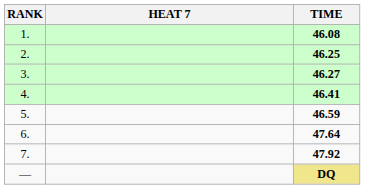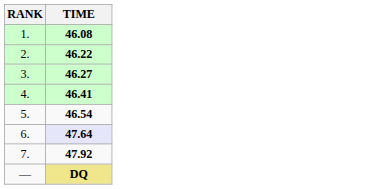 <table class="wikitable" style="border-collapse: collapse; font-size: 90%;">
 <tr>
 <th>RANK</th>
-<th style="width: 20em">HEAT 7</th>
 <th style="width: 5em">TIME</th>
 </tr>
 <tr style="background:#ccffcc;">
 <td align="center">1.</td>
-<td></td>
 <td align="center"><strong>46.08</strong></td>
 </tr>
 <tr style="background:#ccffcc;">
 <td align="center">2.</td>
-<td></td>
-<td align="center"><strong>46.25</strong></td>
+<td align="center"><strong>46.22</strong></td>
 </tr>
 <tr style="background:#ccffcc;">
 <td align="center">3.</td>
-<td></td>
 <td align="center"><strong>46.27</strong></td>
 </tr>
 <tr style="background:#ccffcc;">
 <td align="center">4.</td>
-<td></td>
 <td align="center"><strong>46.41</strong></td>
 </tr>
 <tr>
 <td align="center">5.</td>
-<td></td>
-<td align="center"><strong>46.59</strong></td>
+<td align="center"><strong>46.54</strong></td>
 </tr>
 <tr>
 <td align="center">6.</td>
-<td></td>
-<td align="center"><strong>47.64</strong></td>
+<td align="center" style="background: lavender;"><strong>47.64</strong></td>
 </tr>
 <tr>
 <td align="center">7.</td>
-<td></td>
 <td align="center"><strong>47.92</strong></td>
 </tr>
 <tr>
 <td align="center">—</td>
-<td></td>
 <td align="center" style="background: khaki;"><strong>DQ</strong></td>
 </tr>
 </table>
